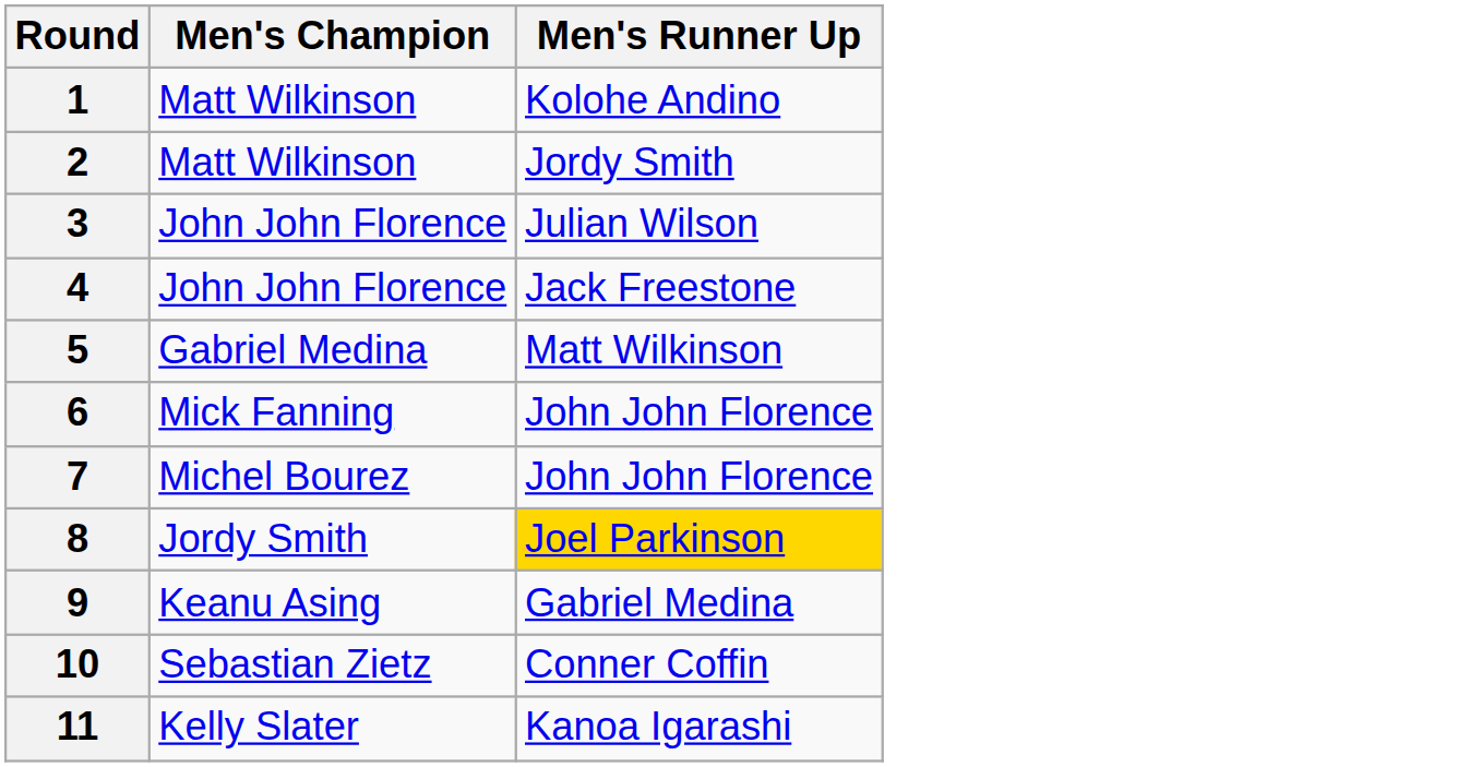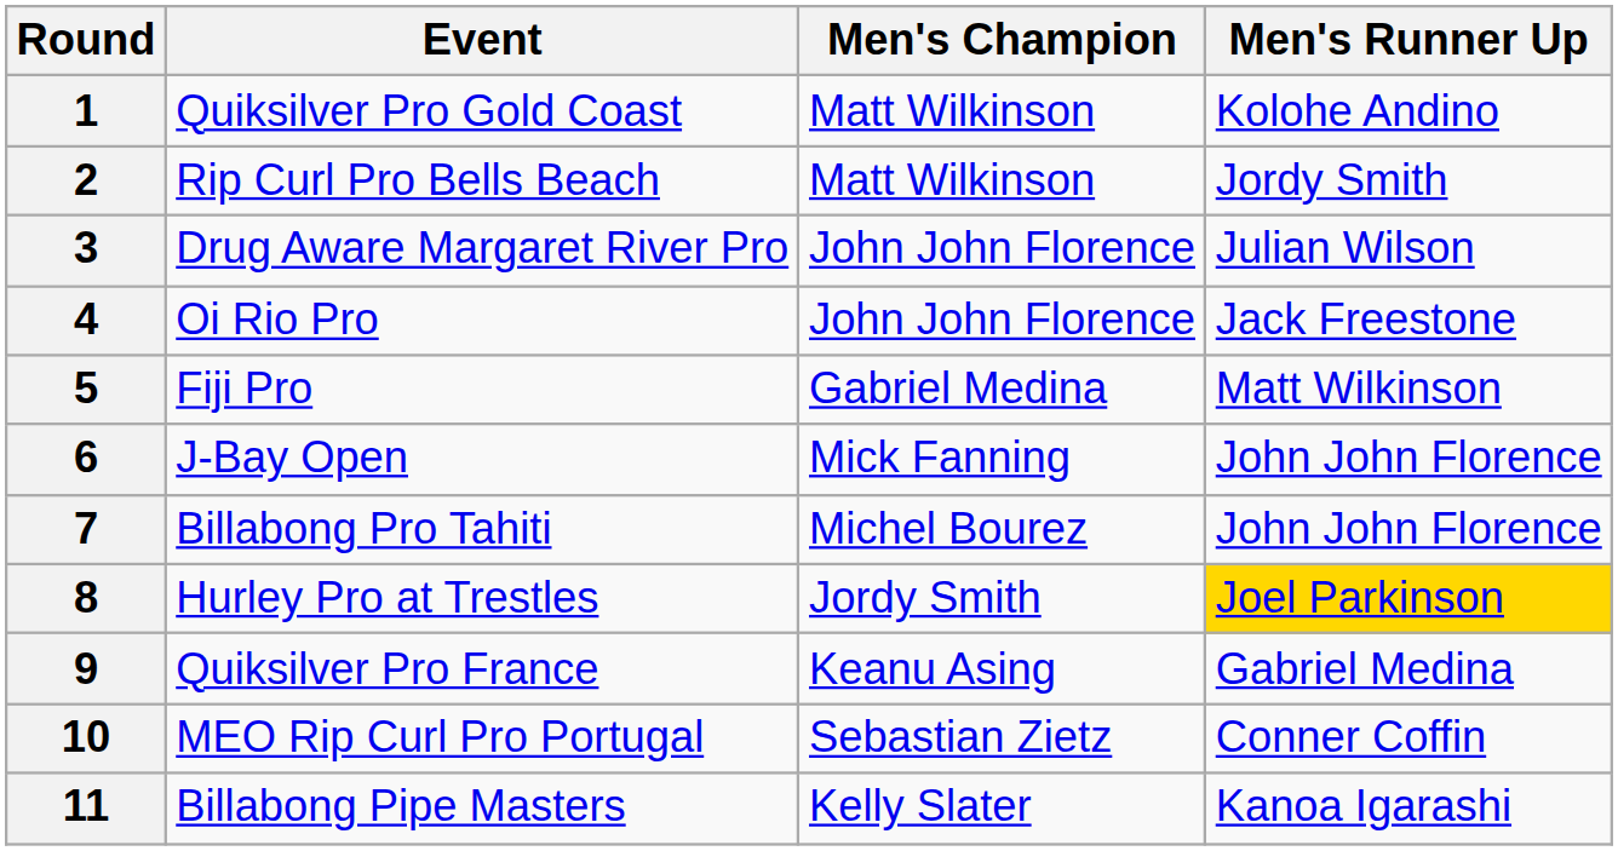 <table class="wikitable">
 <tr>
 <th>Round</th>
+<th>Event</th>
 <th>Men's Champion</th>
 <th>Men's Runner Up</th>
 </tr>
 <tr>
 <th>1</th>
+<td> <a href='#'> Quiksilver Pro Gold Coast</a></td>
 <td> <a href='#'>Matt Wilkinson</a></td>
 <td> <a href='#'>Kolohe Andino</a></td>
 </tr>
 <tr>
 <th>2</th>
+<td> <a href='#'>Rip Curl Pro Bells Beach</a></td>
 <td> <a href='#'>Matt Wilkinson</a></td>
 <td> <a href='#'>Jordy Smith</a></td>
 </tr>
 <tr>
 <th>3</th>
+<td> <a href='#'>Drug Aware Margaret River Pro</a></td>
 <td> <a href='#'>John John Florence</a></td>
 <td> <a href='#'>Julian Wilson</a></td>
 </tr>
 <tr>
 <th>4</th>
+<td> <a href='#'>Oi Rio Pro</a></td>
 <td> <a href='#'>John John Florence</a></td>
 <td> <a href='#'>Jack Freestone</a></td>
 </tr>
 <tr>
 <th>5</th>
+<td> <a href='#'>Fiji Pro</a></td>
 <td> <a href='#'>Gabriel Medina</a></td>
 <td> <a href='#'>Matt Wilkinson</a></td>
 </tr>
 <tr>
 <th>6</th>
+<td> <a href='#'>J-Bay Open</a></td>
 <td> <a href='#'>Mick Fanning</a></td>
 <td> <a href='#'>John John Florence</a></td>
 </tr>
 <tr>
 <th>7</th>
+<td> <a href='#'>Billabong Pro Tahiti</a></td>
 <td> <a href='#'>Michel Bourez</a></td>
 <td> <a href='#'>John John Florence</a></td>
 </tr>
 <tr>
 <th>8</th>
+<td><a href='#'>Hurley Pro at Trestles</a></td>
 <td> <a href='#'>Jordy Smith</a></td>
 <td style="background: gold;"> <a href='#'>Joel Parkinson</a></td>
 </tr>
 <tr>
 <th>9</th>
+<td> <a href='#'>Quiksilver Pro France</a></td>
 <td> <a href='#'>Keanu Asing</a></td>
 <td> <a href='#'>Gabriel Medina</a></td>
 </tr>
 <tr>
 <th>10</th>
+<td> <a href='#'>MEO Rip Curl Pro Portugal</a></td>
 <td> <a href='#'>Sebastian Zietz</a></td>
 <td> <a href='#'>Conner Coffin</a></td>
 </tr>
 <tr>
 <th>11</th>
+<td> <a href='#'>Billabong Pipe Masters</a></td>
 <td> <a href='#'>Kelly Slater</a></td>
 <td> <a href='#'>Kanoa Igarashi</a></td>
 </tr>
 </table>
